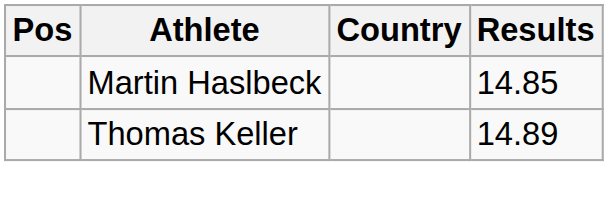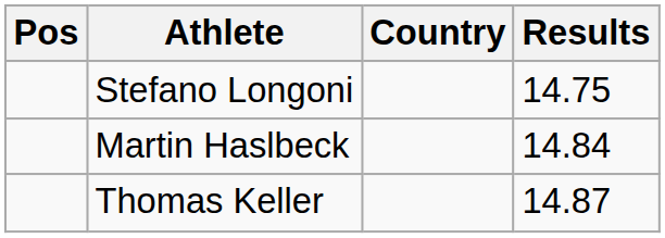 <table class="wikitable wikble">
 <tr>
 <th>Pos</th>
 <th>Athlete</th>
 <th>Country</th>
 <th>Results</th>
 </tr>
 <tr>
 <td align="center"></td>
+<td>Stefano Longoni</td>
+<td></td>
+<td>14.75</td>
+</tr>
+<tr>
+<td align="center"></td>
 <td>Martin Haslbeck</td>
 <td></td>
-<td>14.85</td>
+<td>14.84</td>
 </tr>
 <tr>
 <td align="center"></td>
 <td>Thomas Keller</td>
 <td></td>
-<td>14.89</td>
+<td>14.87</td>
 </tr>
 </table>
